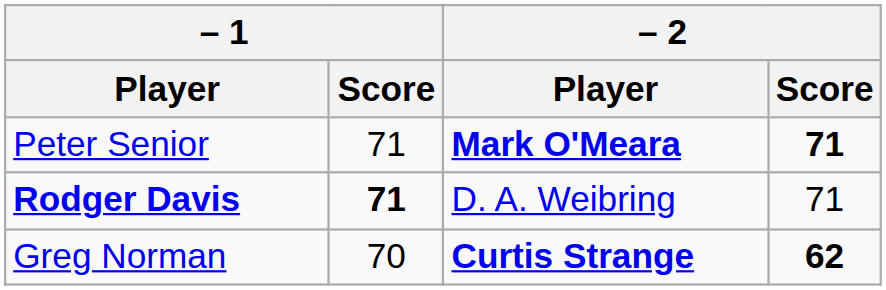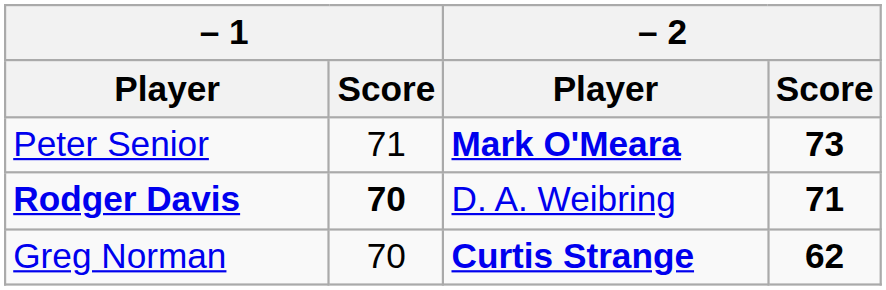 <table class=wikitable>
 <tr>
 <th colspan=2> – 1</th>
 <th colspan=2> – 2</th>
 </tr>
 <tr>
 <th width=140>Player</th>
 <th>Score</th>
 <th width=140>Player</th>
 <th>Score</th>
 </tr>
 <tr>
 <td><a href='#'>Peter Senior</a></td>
 <td align=center>71</td>
 <td><strong><a href='#'>Mark O'Meara</a></strong></td>
-<td align=center><strong>71</strong></td>
+<td align=center><strong>73</strong></td>
 </tr>
 <tr>
 <td><strong><a href='#'>Rodger Davis</a></strong></td>
+<td align=center><strong>70</strong></td>
+<td><a href='#'>D. A. Weibring</a></td>
 <td align=center><strong>71</strong></td>
-<td><a href='#'>D. A. Weibring</a></td>
-<td align=center>71</td>
 </tr>
 <tr>
 <td><a href='#'>Greg Norman</a></td>
 <td align=center>70</td>
 <td><strong><a href='#'>Curtis Strange</a></strong></td>
 <td align=center><strong>62</strong></td>
 </tr>
 </table>
